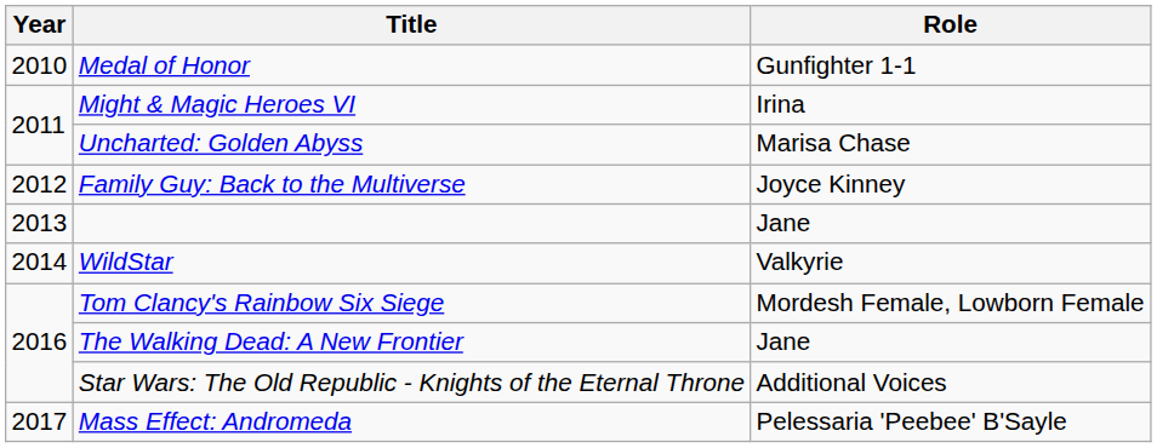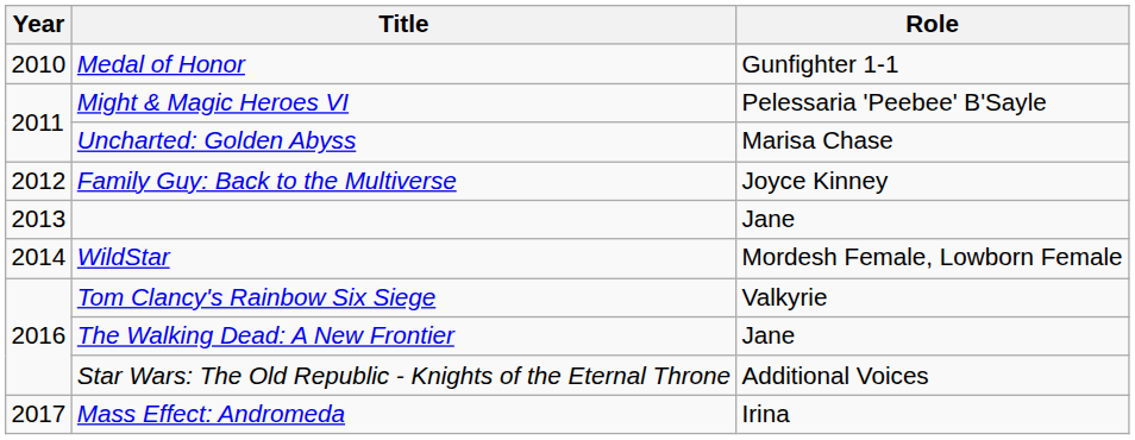 <table class="wikitable sortable">
 <tr>
 <th>Year</th>
 <th>Title</th>
 <th>Role</th>
 </tr>
 <tr>
 <td>2010</td>
 <td><em><a href='#'>Medal of Honor</a></em></td>
 <td>Gunfighter 1-1</td>
 </tr>
 <tr>
 <td rowspan=2>2011</td>
 <td><em><a href='#'>Might & Magic Heroes VI</a></em></td>
-<td>Irina</td>
+<td>Pelessaria 'Peebee' B'Sayle</td>
 </tr>
 <tr>
 <td><em><a href='#'>Uncharted: Golden Abyss</a></em></td>
 <td>Marisa Chase</td>
 </tr>
 <tr>
 <td>2012</td>
 <td><em><a href='#'>Family Guy: Back to the Multiverse</a></em></td>
 <td>Joyce Kinney</td>
 </tr>
 <tr>
 <td>2013</td>
 <td><em></em></td>
 <td>Jane</td>
 </tr>
 <tr>
 <td>2014</td>
 <td><em><a href='#'>WildStar</a></em></td>
-<td>Valkyrie</td>
+<td>Mordesh Female, Lowborn Female</td>
 </tr>
 <tr>
 <td rowspan=3>2016</td>
 <td><em><a href='#'>Tom Clancy's Rainbow Six Siege</a></em></td>
-<td>Mordesh Female, Lowborn Female</td>
+<td>Valkyrie</td>
 </tr>
 <tr>
 <td><em><a href='#'>The Walking Dead: A New Frontier</a></em></td>
 <td>Jane</td>
 </tr>
 <tr>
 <td><em>Star Wars: The Old Republic - Knights of the Eternal Throne</em></td>
 <td>Additional Voices</td>
 </tr>
 <tr>
 <td>2017</td>
 <td><em><a href='#'>Mass Effect: Andromeda</a></em></td>
-<td>Pelessaria 'Peebee' B'Sayle</td>
+<td>Irina</td>
 </tr>
 </table>
